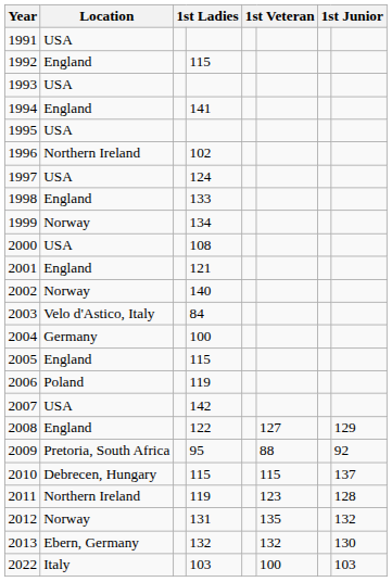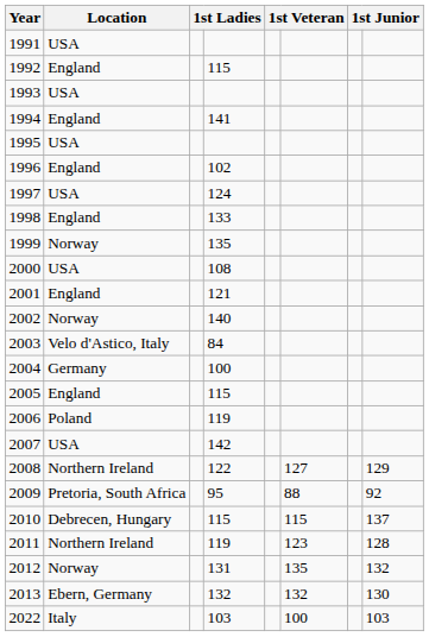 <table class="wikitable">
 <tr>
 <th>Year</th>
 <th>Location</th>
 <th colspan=2>1st Ladies</th>
 <th colspan=2>1st Veteran</th>
 <th colspan=2>1st Junior</th>
 </tr>
 <tr>
 <td>1991</td>
 <td>USA</td>
 <td></td>
 <td></td>
 <td></td>
 <td></td>
 <td></td>
 <td></td>
 </tr>
 <tr>
 <td>1992</td>
 <td>England</td>
 <td></td>
 <td>115</td>
 <td></td>
 <td></td>
 <td></td>
 <td></td>
 </tr>
 <tr>
 <td>1993</td>
 <td>USA</td>
 <td></td>
 <td></td>
 <td></td>
 <td></td>
 <td></td>
 <td></td>
 </tr>
 <tr>
 <td>1994</td>
 <td>England</td>
 <td></td>
 <td>141</td>
 <td></td>
 <td></td>
 <td></td>
 <td></td>
 </tr>
 <tr>
 <td>1995</td>
 <td>USA</td>
 <td></td>
 <td></td>
 <td></td>
 <td></td>
 <td></td>
 <td></td>
 </tr>
 <tr>
 <td>1996</td>
-<td>Northern Ireland</td>
+<td>England</td>
 <td></td>
 <td>102</td>
 <td></td>
 <td></td>
 <td></td>
 <td></td>
 </tr>
 <tr>
 <td>1997</td>
 <td>USA</td>
 <td></td>
 <td>124</td>
 <td></td>
 <td></td>
 <td></td>
 <td></td>
 </tr>
 <tr>
 <td>1998</td>
 <td>England</td>
 <td></td>
 <td>133</td>
 <td></td>
 <td></td>
 <td></td>
 <td></td>
 </tr>
 <tr>
 <td>1999</td>
 <td>Norway</td>
 <td></td>
-<td>134</td>
+<td>135</td>
 <td></td>
 <td></td>
 <td></td>
 <td></td>
 </tr>
 <tr>
 <td>2000</td>
 <td>USA</td>
 <td></td>
 <td>108</td>
 <td></td>
 <td></td>
 <td></td>
 <td></td>
 </tr>
 <tr>
 <td>2001</td>
 <td>England</td>
 <td></td>
 <td>121</td>
 <td></td>
 <td></td>
 <td></td>
 <td></td>
 </tr>
 <tr>
 <td>2002</td>
 <td>Norway</td>
 <td></td>
 <td>140</td>
 <td></td>
 <td></td>
 <td></td>
 <td></td>
 </tr>
 <tr>
 <td>2003</td>
 <td>Velo d'Astico, Italy</td>
 <td></td>
 <td>84</td>
 <td></td>
 <td></td>
 <td></td>
 <td></td>
 </tr>
 <tr>
 <td>2004</td>
 <td>Germany</td>
 <td></td>
 <td>100</td>
 <td></td>
 <td></td>
 <td></td>
 <td></td>
 </tr>
 <tr>
 <td>2005</td>
 <td>England</td>
 <td></td>
 <td>115</td>
 <td></td>
 <td></td>
 <td></td>
 <td></td>
 </tr>
 <tr>
 <td>2006</td>
 <td>Poland</td>
 <td></td>
 <td>119</td>
 <td></td>
 <td></td>
 <td></td>
 <td></td>
 </tr>
 <tr>
 <td>2007</td>
 <td>USA</td>
 <td></td>
 <td>142</td>
 <td></td>
 <td></td>
 <td></td>
 <td></td>
 </tr>
 <tr>
 <td>2008</td>
-<td>England</td>
+<td>Northern Ireland</td>
 <td></td>
 <td>122</td>
 <td></td>
 <td>127</td>
 <td></td>
 <td>129</td>
 </tr>
 <tr>
 <td>2009</td>
 <td>Pretoria, South Africa</td>
 <td></td>
 <td>95</td>
 <td></td>
 <td>88</td>
 <td></td>
 <td>92</td>
 </tr>
 <tr>
 <td>2010</td>
 <td>Debrecen, Hungary</td>
 <td></td>
 <td>115</td>
 <td></td>
 <td>115</td>
 <td></td>
 <td>137</td>
 </tr>
 <tr>
 <td>2011</td>
 <td>Northern Ireland</td>
 <td></td>
 <td>119</td>
 <td></td>
 <td>123</td>
 <td></td>
 <td>128</td>
 </tr>
 <tr>
 <td>2012</td>
 <td>Norway</td>
 <td></td>
 <td>131</td>
 <td></td>
 <td>135</td>
 <td></td>
 <td>132</td>
 </tr>
 <tr>
 <td>2013</td>
 <td>Ebern, Germany</td>
 <td></td>
 <td>132</td>
 <td></td>
 <td>132</td>
 <td></td>
 <td>130</td>
 </tr>
 <tr>
 <td>2022</td>
 <td>Italy</td>
 <td></td>
 <td>103</td>
 <td></td>
 <td>100</td>
 <td></td>
 <td>103</td>
 </tr>
 </table>
